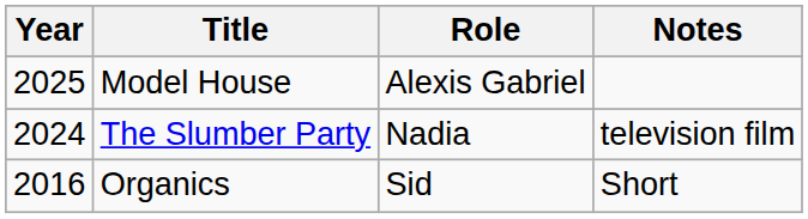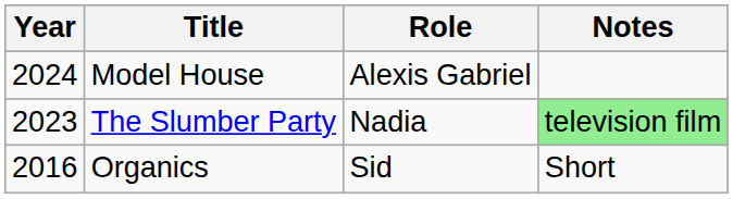 <table class="wikitable">
 <tr>
 <th>Year</th>
 <th>Title</th>
 <th>Role</th>
 <th>Notes</th>
 </tr>
 <tr>
-<td>2025</td>
+<td>2024</td>
 <td>Model House</td>
 <td>Alexis Gabriel</td>
 <td></td>
 </tr>
 <tr>
-<td>2024</td>
+<td>2023</td>
 <td><a href='#'>The Slumber Party</a></td>
 <td>Nadia</td>
-<td>television film</td>
+<td style="background: lightgreen;">television film</td>
 </tr>
 <tr>
 <td>2016</td>
 <td>Organics</td>
 <td>Sid</td>
 <td>Short</td>
 </tr>
 </table>
